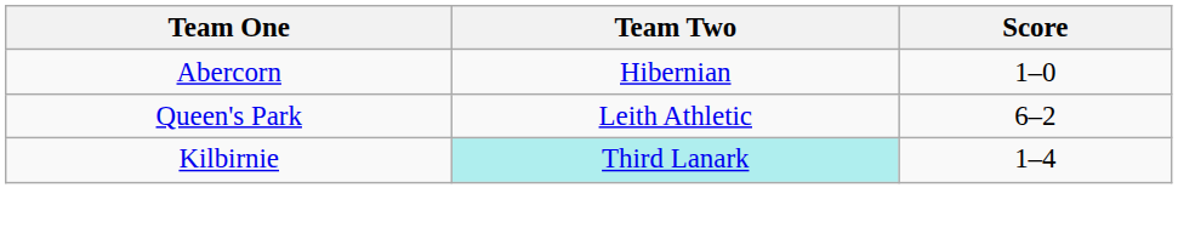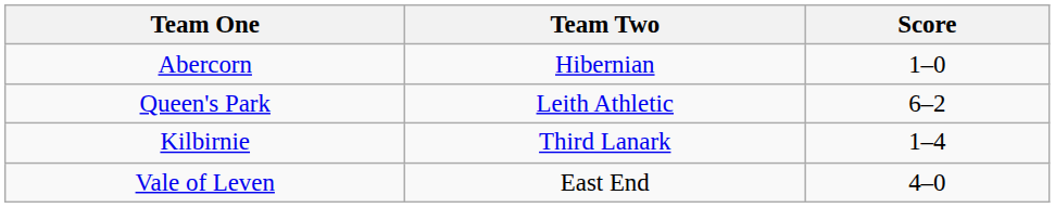 <table class="wikitable" style="text-align: center">
 <tr>
 <th width=250>Team One</th>
 <th width=250>Team Two</th>
 <th width=150>Score</th>
 </tr>
 <tr>
 <td><a href='#'>Abercorn</a></td>
 <td><a href='#'>Hibernian</a></td>
 <td>1–0</td>
 </tr>
 <tr>
 <td><a href='#'>Queen's Park</a></td>
 <td><a href='#'>Leith Athletic</a></td>
 <td>6–2</td>
 </tr>
 <tr>
 <td><a href='#'>Kilbirnie</a></td>
-<td style="background: paleturquoise;"><a href='#'>Third Lanark</a></td>
+<td><a href='#'>Third Lanark</a></td>
 <td>1–4</td>
 </tr>
+<tr>
+<td><a href='#'>Vale of Leven</a></td>
+<td>East End</td>
+<td>4–0</td>
+</tr>
 </table>
